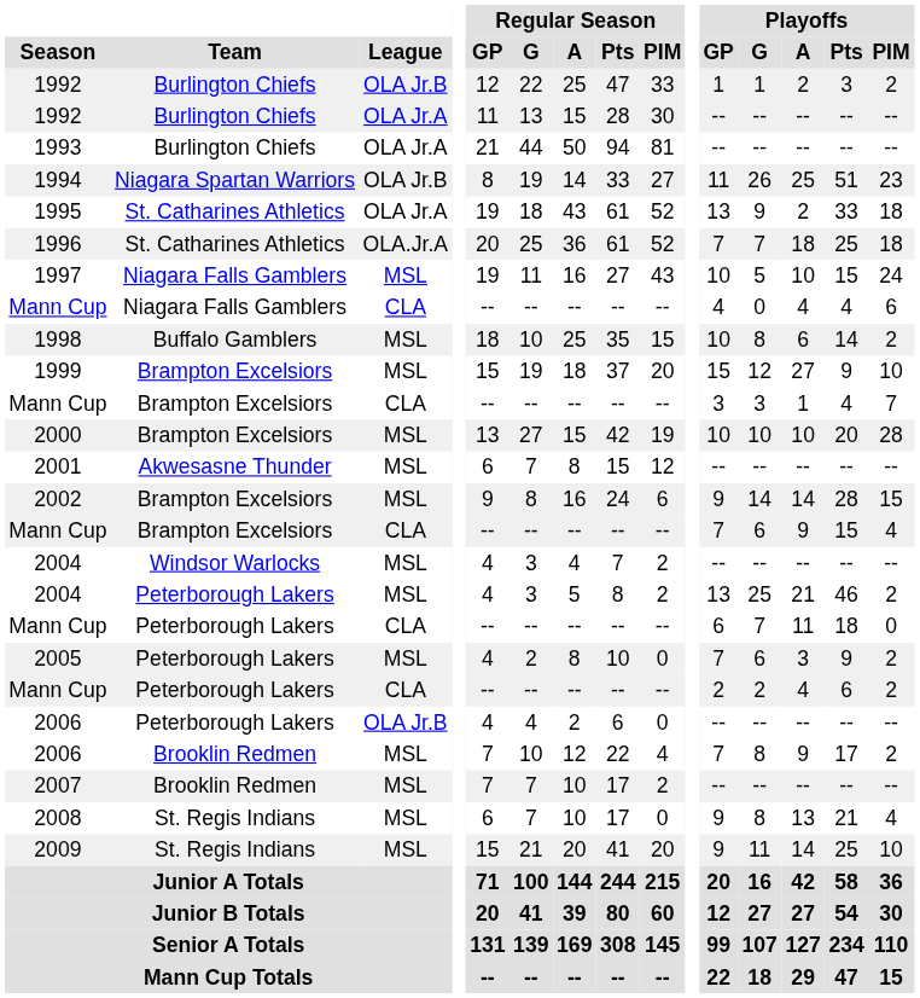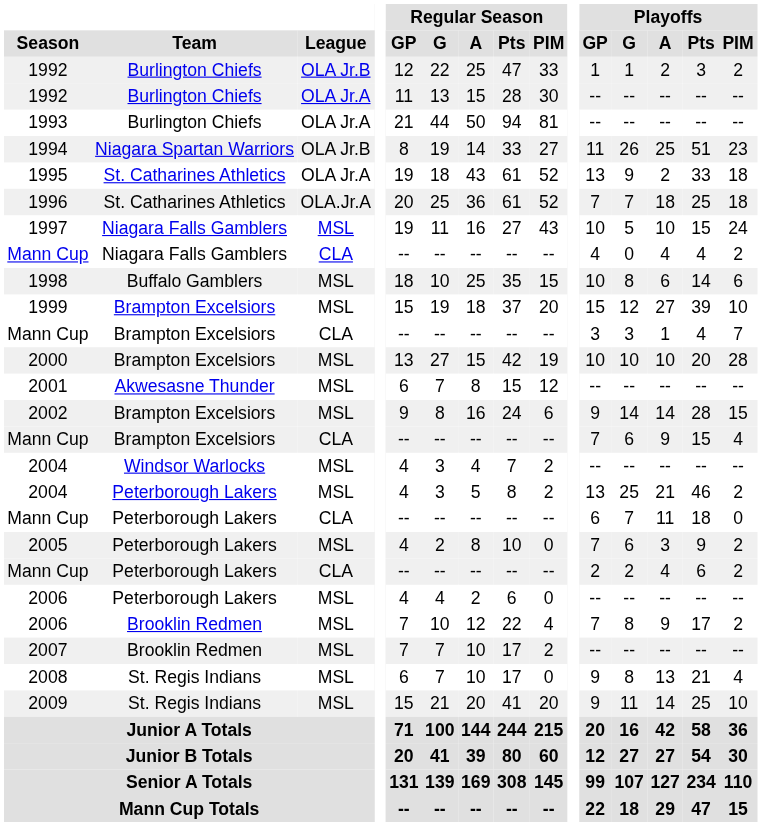 <table BORDER="0" CELLPADDING="3" CELLSPACING="0">
 <tr ALIGN="center" bgcolor="#e0e0e0">
 <th colspan="3" bgcolor="#ffffff"> </th>
 <th rowspan="99" bgcolor="#ffffff"> </th>
 <th colspan="5">Regular Season</th>
 <th rowspan="99" bgcolor="#ffffff"> </th>
 <th colspan="5">Playoffs</th>
 </tr>
 <tr ALIGN="center" bgcolor="#e0e0e0">
 <th>Season</th>
 <th>Team</th>
 <th>League</th>
 <th>GP</th>
 <th>G</th>
 <th>A</th>
 <th>Pts</th>
 <th>PIM</th>
 <th>GP</th>
 <th>G</th>
 <th>A</th>
 <th>Pts</th>
 <th>PIM</th>
 </tr>
 <tr ALIGN="center" bgcolor="#f0f0f0">
 <td>1992</td>
 <td><a href='#'>Burlington Chiefs</a></td>
 <td><a href='#'>OLA Jr.B</a></td>
 <td>12</td>
 <td>22</td>
 <td>25</td>
 <td>47</td>
 <td>33</td>
 <td>1</td>
 <td>1</td>
 <td>2</td>
 <td>3</td>
 <td>2</td>
 </tr>
 <tr ALIGN="center" bgcolor="#f0f0f0">
 <td>1992</td>
 <td><a href='#'>Burlington Chiefs</a></td>
 <td><a href='#'>OLA Jr.A</a></td>
 <td>11</td>
 <td>13</td>
 <td>15</td>
 <td>28</td>
 <td>30</td>
 <td>--</td>
 <td>--</td>
 <td>--</td>
 <td>--</td>
 <td>--</td>
 </tr>
 <tr ALIGN="center">
 <td>1993</td>
 <td>Burlington Chiefs</td>
 <td>OLA Jr.A</td>
 <td>21</td>
 <td>44</td>
 <td>50</td>
 <td>94</td>
 <td>81</td>
 <td>--</td>
 <td>--</td>
 <td>--</td>
 <td>--</td>
 <td>--</td>
 </tr>
 <tr ALIGN="center" bgcolor="#f0f0f0">
 <td>1994</td>
 <td><a href='#'>Niagara Spartan Warriors</a></td>
 <td>OLA Jr.B</td>
 <td>8</td>
 <td>19</td>
 <td>14</td>
 <td>33</td>
 <td>27</td>
 <td>11</td>
 <td>26</td>
 <td>25</td>
 <td>51</td>
 <td>23</td>
 </tr>
 <tr ALIGN="center">
 <td>1995</td>
 <td><a href='#'>St. Catharines Athletics</a></td>
 <td>OLA Jr.A</td>
 <td>19</td>
 <td>18</td>
 <td>43</td>
 <td>61</td>
 <td>52</td>
 <td>13</td>
 <td>9</td>
 <td>2</td>
 <td>33</td>
 <td>18</td>
 </tr>
 <tr ALIGN="center" bgcolor="#f0f0f0">
 <td>1996</td>
 <td>St. Catharines Athletics</td>
 <td>OLA.Jr.A</td>
 <td>20</td>
 <td>25</td>
 <td>36</td>
 <td>61</td>
 <td>52</td>
 <td>7</td>
 <td>7</td>
 <td>18</td>
 <td>25</td>
 <td>18</td>
 </tr>
 <tr ALIGN="center">
 <td>1997</td>
 <td><a href='#'>Niagara Falls Gamblers</a></td>
 <td><a href='#'>MSL</a></td>
 <td>19</td>
 <td>11</td>
 <td>16</td>
 <td>27</td>
 <td>43</td>
 <td>10</td>
 <td>5</td>
 <td>10</td>
 <td>15</td>
 <td>24</td>
 </tr>
 <tr ALIGN="center">
 <td><a href='#'>Mann Cup</a></td>
 <td>Niagara Falls Gamblers</td>
 <td><a href='#'>CLA</a></td>
 <td>--</td>
 <td>--</td>
 <td>--</td>
 <td>--</td>
 <td>--</td>
 <td>4</td>
 <td>0</td>
 <td>4</td>
 <td>4</td>
-<td>6</td>
+<td>2</td>
 </tr>
 <tr ALIGN="center" bgcolor="#f0f0f0">
 <td>1998</td>
 <td>Buffalo Gamblers</td>
 <td>MSL</td>
 <td>18</td>
 <td>10</td>
 <td>25</td>
 <td>35</td>
 <td>15</td>
 <td>10</td>
 <td>8</td>
 <td>6</td>
 <td>14</td>
-<td>2</td>
+<td>6</td>
 </tr>
 <tr ALIGN="center">
 <td>1999</td>
 <td><a href='#'>Brampton Excelsiors</a></td>
 <td>MSL</td>
 <td>15</td>
 <td>19</td>
 <td>18</td>
 <td>37</td>
 <td>20</td>
 <td>15</td>
 <td>12</td>
 <td>27</td>
-<td>9</td>
+<td>39</td>
 <td>10</td>
 </tr>
 <tr ALIGN="center">
 <td>Mann Cup</td>
 <td>Brampton Excelsiors</td>
 <td>CLA</td>
 <td>--</td>
 <td>--</td>
 <td>--</td>
 <td>--</td>
 <td>--</td>
 <td>3</td>
 <td>3</td>
 <td>1</td>
 <td>4</td>
 <td>7</td>
 </tr>
 <tr ALIGN="center" bgcolor="#f0f0f0">
 <td>2000</td>
 <td>Brampton Excelsiors</td>
 <td>MSL</td>
 <td>13</td>
 <td>27</td>
 <td>15</td>
 <td>42</td>
 <td>19</td>
 <td>10</td>
 <td>10</td>
 <td>10</td>
 <td>20</td>
 <td>28</td>
 </tr>
 <tr ALIGN="center">
 <td>2001</td>
 <td><a href='#'>Akwesasne Thunder</a></td>
 <td>MSL</td>
 <td>6</td>
 <td>7</td>
 <td>8</td>
 <td>15</td>
 <td>12</td>
 <td>--</td>
 <td>--</td>
 <td>--</td>
 <td>--</td>
 <td>--</td>
 </tr>
 <tr ALIGN="center" bgcolor="#f0f0f0">
 <td>2002</td>
 <td>Brampton Excelsiors</td>
 <td>MSL</td>
 <td>9</td>
 <td>8</td>
 <td>16</td>
 <td>24</td>
 <td>6</td>
 <td>9</td>
 <td>14</td>
 <td>14</td>
 <td>28</td>
 <td>15</td>
 </tr>
 <tr ALIGN="center" bgcolor="#f0f0f0">
 <td>Mann Cup</td>
 <td>Brampton Excelsiors</td>
 <td>CLA</td>
 <td>--</td>
 <td>--</td>
 <td>--</td>
 <td>--</td>
 <td>--</td>
 <td>7</td>
 <td>6</td>
 <td>9</td>
 <td>15</td>
 <td>4</td>
 </tr>
 <tr ALIGN="center">
 <td>2004</td>
 <td><a href='#'>Windsor Warlocks</a></td>
 <td>MSL</td>
 <td>4</td>
 <td>3</td>
 <td>4</td>
 <td>7</td>
 <td>2</td>
 <td>--</td>
 <td>--</td>
 <td>--</td>
 <td>--</td>
 <td>--</td>
 </tr>
 <tr ALIGN="center">
 <td>2004</td>
 <td><a href='#'>Peterborough Lakers</a></td>
 <td>MSL</td>
 <td>4</td>
 <td>3</td>
 <td>5</td>
 <td>8</td>
 <td>2</td>
 <td>13</td>
 <td>25</td>
 <td>21</td>
 <td>46</td>
 <td>2</td>
 </tr>
 <tr ALIGN="center">
 <td>Mann Cup</td>
 <td>Peterborough Lakers</td>
 <td>CLA</td>
 <td>--</td>
 <td>--</td>
 <td>--</td>
 <td>--</td>
 <td>--</td>
 <td>6</td>
 <td>7</td>
 <td>11</td>
 <td>18</td>
 <td>0</td>
 </tr>
 <tr ALIGN="center" bgcolor="#f0f0f0">
 <td>2005</td>
 <td>Peterborough Lakers</td>
 <td>MSL</td>
 <td>4</td>
 <td>2</td>
 <td>8</td>
 <td>10</td>
 <td>0</td>
 <td>7</td>
 <td>6</td>
 <td>3</td>
 <td>9</td>
 <td>2</td>
 </tr>
 <tr ALIGN="center" bgcolor="#f0f0f0">
 <td>Mann Cup</td>
 <td>Peterborough Lakers</td>
 <td>CLA</td>
 <td>--</td>
 <td>--</td>
 <td>--</td>
 <td>--</td>
 <td>--</td>
 <td>2</td>
 <td>2</td>
 <td>4</td>
 <td>6</td>
 <td>2</td>
 </tr>
 <tr ALIGN="center">
 <td>2006</td>
 <td>Peterborough Lakers</td>
-<td><a href='#'>OLA Jr.B</a></td>
+<td>MSL</td>
 <td>4</td>
 <td>4</td>
 <td>2</td>
 <td>6</td>
 <td>0</td>
 <td>--</td>
 <td>--</td>
 <td>--</td>
 <td>--</td>
 <td>--</td>
 </tr>
 <tr ALIGN="center">
 <td>2006</td>
 <td><a href='#'>Brooklin Redmen</a></td>
 <td>MSL</td>
 <td>7</td>
 <td>10</td>
 <td>12</td>
 <td>22</td>
 <td>4</td>
 <td>7</td>
 <td>8</td>
 <td>9</td>
 <td>17</td>
 <td>2</td>
 </tr>
 <tr ALIGN="center" bgcolor="#f0f0f0">
 <td>2007</td>
 <td>Brooklin Redmen</td>
 <td>MSL</td>
 <td>7</td>
 <td>7</td>
 <td>10</td>
 <td>17</td>
 <td>2</td>
 <td>--</td>
 <td>--</td>
 <td>--</td>
 <td>--</td>
 <td>--</td>
 </tr>
 <tr ALIGN="center">
 <td>2008</td>
 <td>St. Regis Indians</td>
 <td>MSL</td>
 <td>6</td>
 <td>7</td>
 <td>10</td>
 <td>17</td>
 <td>0</td>
 <td>9</td>
 <td>8</td>
 <td>13</td>
 <td>21</td>
 <td>4</td>
 </tr>
 <tr ALIGN="center" bgcolor="#f0f0f0">
 <td>2009</td>
 <td>St. Regis Indians</td>
 <td>MSL</td>
 <td>15</td>
 <td>21</td>
 <td>20</td>
 <td>41</td>
 <td>20</td>
 <td>9</td>
 <td>11</td>
 <td>14</td>
 <td>25</td>
 <td>10</td>
 </tr>
 <tr ALIGN="center" bgcolor="#e0e0e0">
 <th colspan="3">Junior A Totals</th>
 <th>71</th>
 <th>100</th>
 <th>144</th>
 <th>244</th>
 <th>215</th>
 <th>20</th>
 <th>16</th>
 <th>42</th>
 <th>58</th>
 <th>36</th>
 </tr>
 <tr ALIGN="center" bgcolor="#e0e0e0">
 <th colspan="3">Junior B Totals</th>
 <th>20</th>
 <th>41</th>
 <th>39</th>
 <th>80</th>
 <th>60</th>
 <th>12</th>
 <th>27</th>
 <th>27</th>
 <th>54</th>
 <th>30</th>
 </tr>
 <tr ALIGN="center" bgcolor="#e0e0e0">
 <th colspan="3">Senior A Totals</th>
 <th>131</th>
 <th>139</th>
 <th>169</th>
 <th>308</th>
 <th>145</th>
 <th>99</th>
 <th>107</th>
 <th>127</th>
 <th>234</th>
 <th>110</th>
 </tr>
 <tr ALIGN="center" bgcolor="#e0e0e0">
 <th colspan="3">Mann Cup Totals</th>
 <th>--</th>
 <th>--</th>
 <th>--</th>
 <th>--</th>
 <th>--</th>
 <th>22</th>
 <th>18</th>
 <th>29</th>
 <th>47</th>
 <th>15</th>
 </tr>
 </table>
